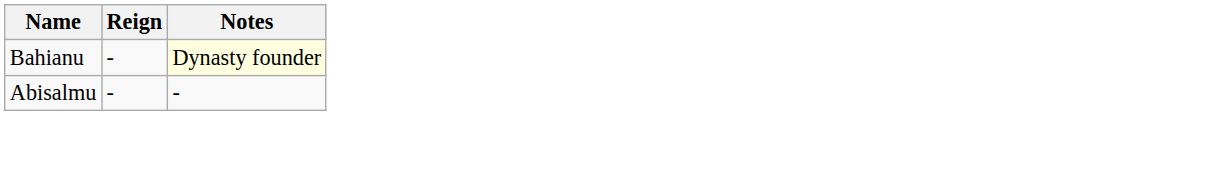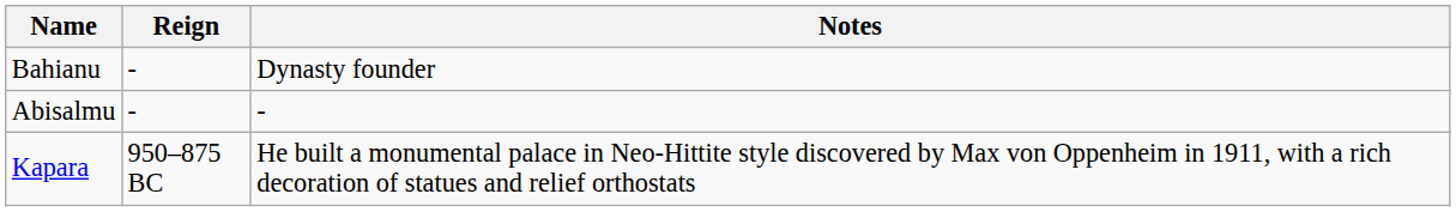 <table class="wikitable">
 <tr>
 <th>Name</th>
 <th>Reign</th>
 <th>Notes</th>
 </tr>
 <tr>
 <td>Bahianu</td>
 <td>-</td>
-<td style="background: lightyellow;">Dynasty founder</td>
+<td>Dynasty founder</td>
 </tr>
 <tr>
 <td>Abisalmu</td>
 <td>-</td>
 <td>-</td>
 </tr>
+<tr>
+<td><a href='#'>Kapara</a></td>
+<td>950–875 BC</td>
+<td>He built a monumental palace in Neo-Hittite style discovered by Max von Oppenheim in 1911, with a rich decoration of statues and relief orthostats</td>
+</tr>
 </table>
